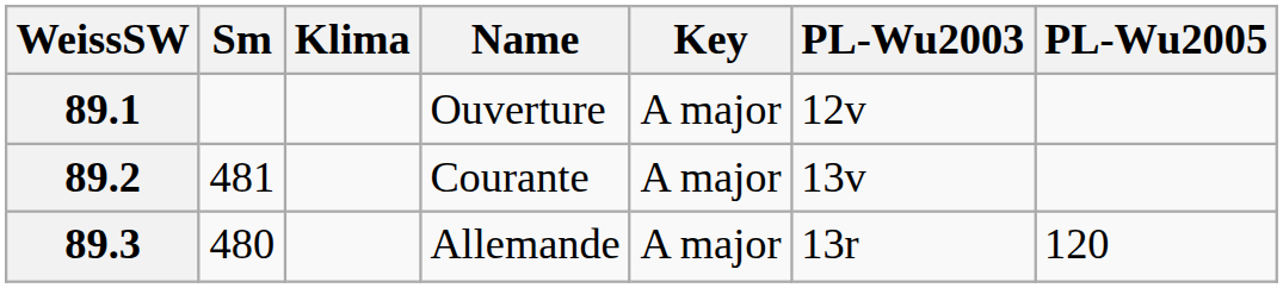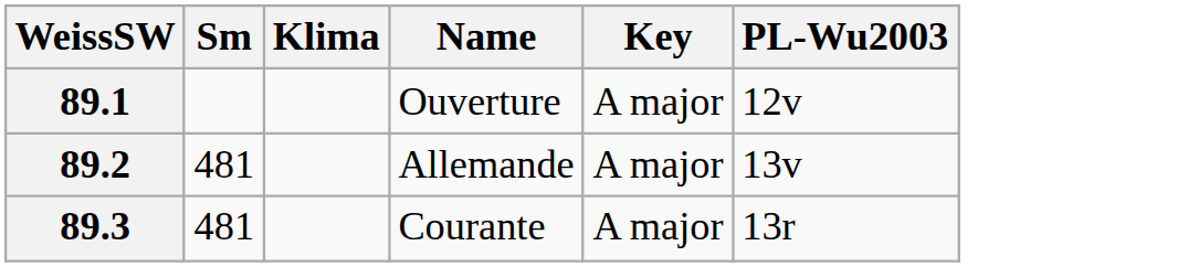 <table border="1" class="wikitable sortable">
 <tr>
 <th data-sort-type="number">WeissSW</th>
 <th>Sm</th>
 <th>Klima</th>
 <th class="unsortable">Name</th>
 <th class="unsortable">Key</th>
 <th>PL-Wu2003</th>
-<th>PL-Wu2005</th>
 </tr>
 <tr>
 <th data-sort-value="1">89.1</th>
 <td></td>
 <td></td>
 <td>Ouverture</td>
 <td>A major</td>
 <td>12v</td>
-<td></td>
 </tr>
 <tr>
 <th data-sort-value="2">89.2</th>
 <td>481</td>
 <td></td>
-<td>Courante</td>
+<td>Allemande</td>
 <td>A major</td>
 <td>13v</td>
-<td></td>
 </tr>
 <tr>
 <th data-sort-value="3">89.3</th>
-<td>480</td>
+<td>481</td>
 <td></td>
-<td>Allemande</td>
+<td>Courante</td>
 <td>A major</td>
 <td>13r</td>
-<td>120</td>
 </tr>
 </table>
